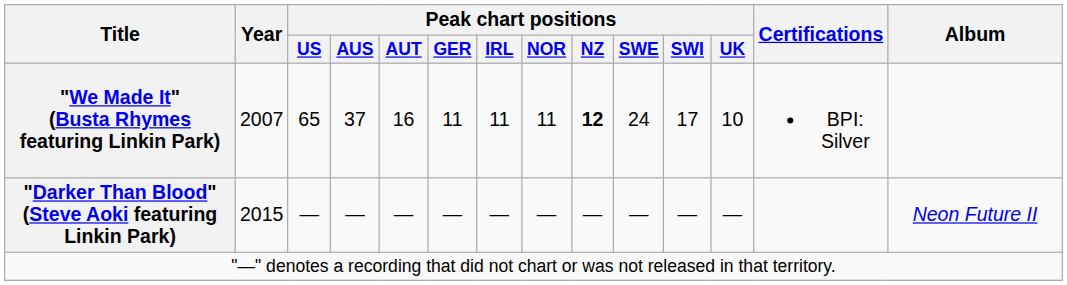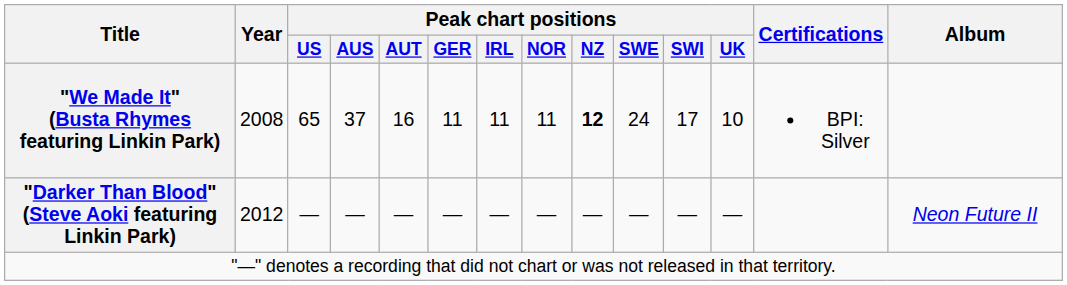 <table class="wikitable plainrowheaders" style="text-align:center;">
 <tr>
 <th scope="col" rowspan="2" style="width:18em;">Title</th>
 <th scope="col" rowspan="2">Year</th>
 <th scope="col" colspan="10">Peak chart positions</th>
 <th scope="col" rowspan="2"><a href='#'>Certifications</a></th>
 <th scope="col" rowspan="2" style="width:13.5em;">Album</th>
 </tr>
 <tr>
 <th scope="col" style="width:2.5em;font-size:90%;"><a href='#'>US</a><br></th>
 <th scope="col" style="width:2.5em;font-size:90%;"><a href='#'>AUS</a><br></th>
 <th scope="col" style="width:2.5em;font-size:90%;"><a href='#'>AUT</a><br></th>
 <th scope="col" style="width:2.5em;font-size:90%;"><a href='#'>GER</a><br></th>
 <th scope="col" style="width:2.5em;font-size:90%;"><a href='#'>IRL</a><br></th>
 <th scope="col" style="width:2.5em;font-size:90%;"><a href='#'>NOR</a><br></th>
 <th scope="col" style="width:2.5em;font-size:90%;"><a href='#'>NZ</a><br></th>
 <th scope="col" style="width:2.5em;font-size:90%;"><a href='#'>SWE</a><br></th>
 <th scope="col" style="width:2.5em;font-size:90%;"><a href='#'>SWI</a><br></th>
 <th scope="col" style="width:2.5em;font-size:90%;"><a href='#'>UK</a><br></th>
 </tr>
 <tr>
 <th scope="row">"<a href='#'>We Made It</a>"<br><span>(<a href='#'>Busta Rhymes</a> featuring Linkin Park)</span></th>
-<td>2007</td>
+<td>2008</td>
 <td>65</td>
 <td>37</td>
 <td>16</td>
 <td>11</td>
 <td>11</td>
 <td>11</td>
 <td><strong>12</strong></td>
 <td>24</td>
 <td>17</td>
 <td>10</td>
 <td><br><ul><li>BPI: Silver</li></ul></td>
 <td></td>
 </tr>
 <tr>
 <th scope="row">"<a href='#'>Darker Than Blood</a>"<br><span>(<a href='#'>Steve Aoki</a> featuring Linkin Park)</span></th>
-<td>2015</td>
+<td>2012</td>
 <td>—</td>
 <td>—</td>
 <td>—</td>
 <td>—</td>
 <td>—</td>
 <td>—</td>
 <td>—</td>
 <td>—</td>
 <td>—</td>
 <td>—</td>
 <td></td>
 <td><em><a href='#'>Neon Future II</a></em></td>
 </tr>
 <tr>
 <td colspan="14" style="font-size:90%">"—" denotes a recording that did not chart or was not released in that territory.</td>
 </tr>
 </table>
